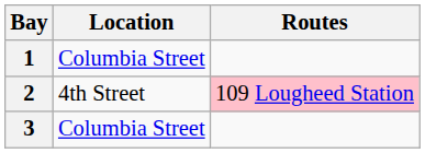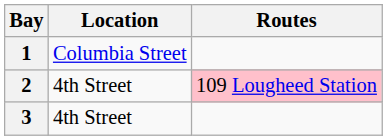 <table class="wikitable">
 <tr>
 <th>Bay</th>
 <th>Location</th>
 <th>Routes</th>
 </tr>
 <tr>
 <th>1</th>
 <td><a href='#'>Columbia Street</a><br></td>
 <td></td>
 </tr>
 <tr>
 <th>2</th>
 <td>4th Street<br></td>
 <td style="background: pink;">109 <a href='#'>Lougheed Station</a></td>
 </tr>
 <tr>
 <th>3</th>
-<td><a href='#'>Columbia Street</a><br></td>
+<td>4th Street<br></td>
 <td></td>
 </tr>
 </table>
